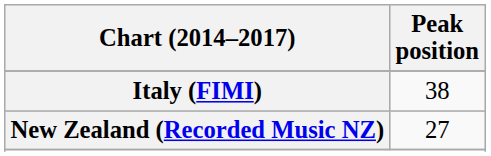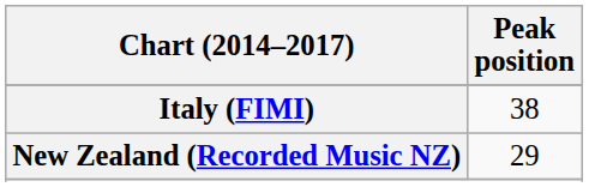 <table class="wikitable sortable plainrowheaders" style="text-align:center">
 <tr>
 <th>Chart (2014–2017)</th>
 <th>Peak<br>position</th>
 </tr>
 <tr>
 </tr>
 <tr>
 </tr>
 <tr>
 </tr>
 <tr>
 </tr>
 <tr>
 </tr>
 <tr>
 </tr>
 <tr>
 </tr>
 <tr>
 </tr>
 <tr>
 </tr>
 <tr>
 </tr>
 <tr>
 <th scope="row">Italy (<a href='#'>FIMI</a>)</th>
 <td>38</td>
 </tr>
 <tr>
 <th scope="row">New Zealand (<a href='#'>Recorded Music NZ</a>)</th>
-<td>27</td>
+<td>29</td>
 </tr>
 <tr>
 </tr>
 <tr>
 </tr>
 <tr>
 </tr>
 <tr>
 </tr>
 <tr>
 </tr>
 <tr>
 </tr>
 <tr>
 </tr>
 <tr>
 </tr>
 <tr>
 </tr>
 <tr>
 </tr>
 <tr>
 </tr>
 <tr>
 </tr>
 </table>
